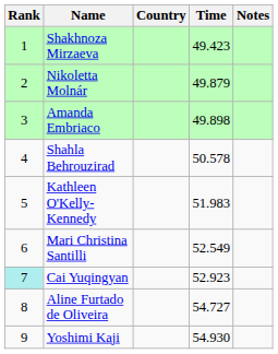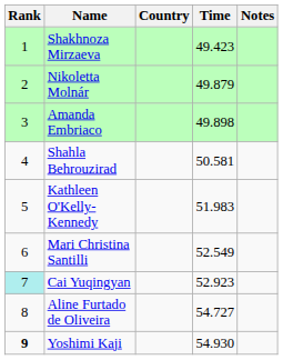 <table class="wikitable" style="text-align:center;width: 50%">
 <tr>
 <th>Rank</th>
 <th>Name</th>
 <th>Country</th>
 <th>Time</th>
 <th>Notes</th>
 </tr>
 <tr bgcolor=bbffbb>
 <td>1</td>
 <td align="left"><a href='#'>Shakhnoza Mirzaeva</a></td>
 <td align="left"></td>
 <td>49.423</td>
 <td></td>
 </tr>
 <tr bgcolor=bbffbb>
 <td>2</td>
 <td align="left"><a href='#'>Nikoletta Molnár</a></td>
 <td align="left"></td>
 <td>49.879</td>
 <td></td>
 </tr>
 <tr bgcolor=bbffbb>
 <td>3</td>
 <td align="left"><a href='#'>Amanda Embriaco</a></td>
 <td align="left"></td>
 <td>49.898</td>
 <td></td>
 </tr>
 <tr>
 <td>4</td>
 <td align="left"><a href='#'>Shahla Behrouzirad</a></td>
 <td align="left"></td>
-<td>50.578</td>
+<td>50.581</td>
 <td></td>
 </tr>
 <tr>
 <td>5</td>
 <td align="left"><a href='#'>Kathleen O'Kelly-Kennedy</a></td>
 <td align="left"></td>
 <td>51.983</td>
 <td></td>
 </tr>
 <tr>
 <td>6</td>
 <td align="left"><a href='#'>Mari Christina Santilli</a></td>
 <td align="left"></td>
 <td>52.549</td>
 <td></td>
 </tr>
 <tr>
 <td style="background: paleturquoise;">7</td>
 <td align="left"><a href='#'>Cai Yuqingyan</a></td>
 <td align="left"></td>
 <td>52.923</td>
 <td></td>
 </tr>
 <tr>
 <td>8</td>
 <td align="left"><a href='#'>Aline Furtado de Oliveira</a></td>
 <td align="left"></td>
 <td>54.727</td>
 <td></td>
 </tr>
 <tr>
-<td>9</td>
+<td><strong>9</strong></td>
 <td align="left"><a href='#'>Yoshimi Kaji</a></td>
 <td align="left"></td>
 <td>54.930</td>
 <td></td>
 </tr>
 </table>
